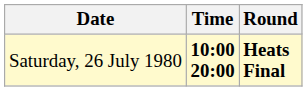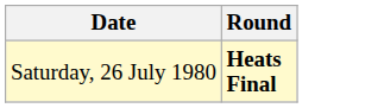 <table class="wikitable">
 <tr>
 <th>Date</th>
-<th>Time</th>
 <th>Round</th>
 </tr>
 <tr style=background:lemonchiffon>
 <td>Saturday, 26 July 1980</td>
-<td><strong>10:00</strong><br><strong>20:00</strong></td>
 <td><strong>Heats</strong><br><strong>Final</strong></td>
 </tr>
 </table>
